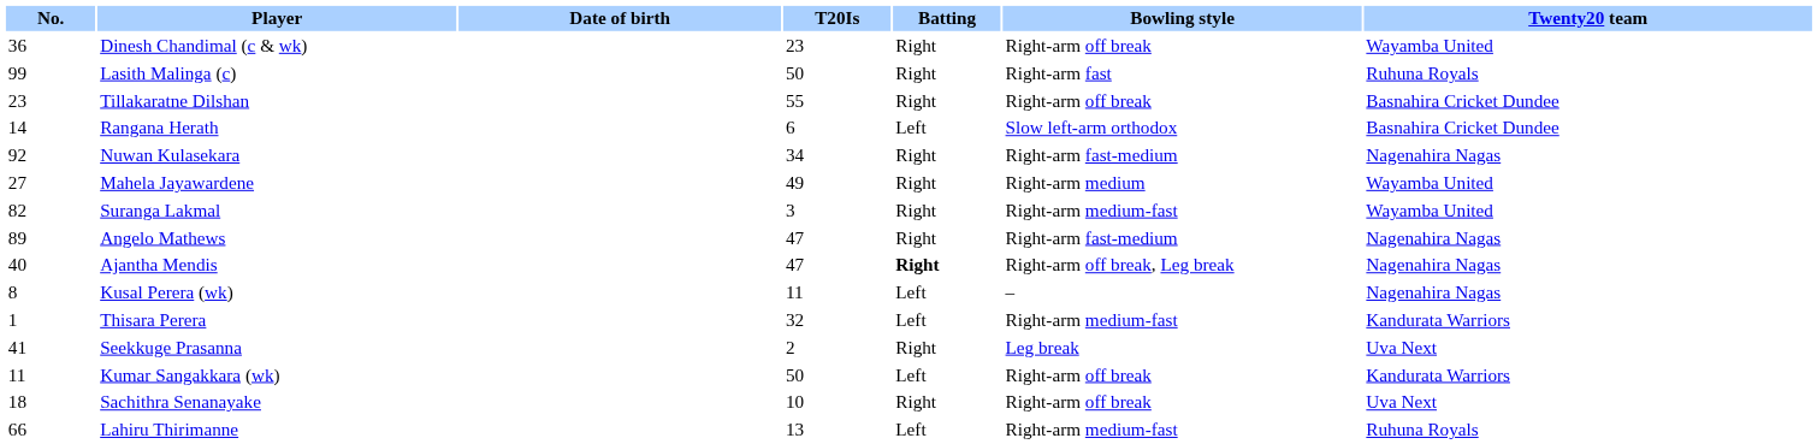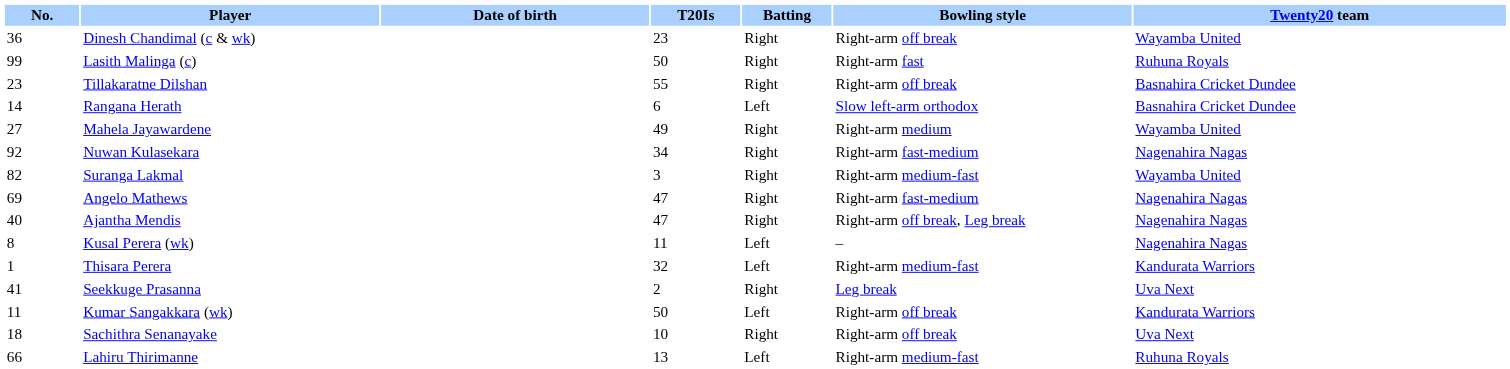 <table border="0" cellspacing="2" cellpadding="2" style="width:100%;">
 <tr style="background:#aad0ff;">
 <th scope="col" width="5%">No.</th>
 <th scope="col" width="20%">Player</th>
 <th scope="col" width="18%">Date of birth</th>
 <th scope="col" width="6%">T20Is</th>
 <th scope="col" width="6%">Batting</th>
 <th scope="col" width="20%">Bowling style</th>
 <th scope="col" width="25%"><a href='#'>Twenty20</a> team</th>
 </tr>
 <tr>
 <td>36</td>
 <td><a href='#'>Dinesh Chandimal</a> (<a href='#'>c</a> & <a href='#'>wk</a>)</td>
 <td></td>
 <td>23</td>
 <td>Right</td>
 <td>Right-arm <a href='#'>off break</a></td>
 <td> <a href='#'>Wayamba United</a></td>
 </tr>
 <tr>
 <td>99</td>
 <td><a href='#'>Lasith Malinga</a> (<a href='#'>c</a>)</td>
 <td></td>
 <td>50</td>
 <td>Right</td>
 <td>Right-arm <a href='#'>fast</a></td>
 <td> <a href='#'>Ruhuna Royals</a></td>
 </tr>
 <tr>
 <td>23</td>
 <td><a href='#'>Tillakaratne Dilshan</a></td>
 <td></td>
 <td>55</td>
 <td>Right</td>
 <td>Right-arm <a href='#'>off break</a></td>
 <td> <a href='#'>Basnahira Cricket Dundee</a></td>
 </tr>
 <tr>
 <td>14</td>
 <td><a href='#'>Rangana Herath</a></td>
 <td></td>
 <td>6</td>
 <td>Left</td>
 <td><a href='#'>Slow left-arm orthodox</a></td>
 <td> <a href='#'>Basnahira Cricket Dundee</a></td>
 </tr>
 <tr>
+<td>27</td>
+<td><a href='#'>Mahela Jayawardene</a></td>
+<td></td>
+<td>49</td>
+<td>Right</td>
+<td>Right-arm <a href='#'>medium</a></td>
+<td> <a href='#'>Wayamba United</a></td>
+</tr>
+<tr>
 <td>92</td>
 <td><a href='#'>Nuwan Kulasekara</a></td>
 <td></td>
 <td>34</td>
 <td>Right</td>
 <td>Right-arm <a href='#'>fast-medium</a></td>
 <td> <a href='#'>Nagenahira Nagas</a></td>
-</tr>
-<tr>
-<td>27</td>
-<td><a href='#'>Mahela Jayawardene</a></td>
-<td></td>
-<td>49</td>
-<td>Right</td>
-<td>Right-arm <a href='#'>medium</a></td>
-<td> <a href='#'>Wayamba United</a></td>
 </tr>
 <tr>
 <td>82</td>
 <td><a href='#'>Suranga Lakmal</a></td>
 <td></td>
 <td>3</td>
 <td>Right</td>
 <td>Right-arm <a href='#'>medium-fast</a></td>
 <td> <a href='#'>Wayamba United</a></td>
 </tr>
 <tr>
-<td>89</td>
+<td>69</td>
 <td><a href='#'>Angelo Mathews</a></td>
 <td></td>
 <td>47</td>
 <td>Right</td>
 <td>Right-arm <a href='#'>fast-medium</a></td>
 <td> <a href='#'>Nagenahira Nagas</a></td>
 </tr>
 <tr>
 <td>40</td>
 <td><a href='#'>Ajantha Mendis</a></td>
 <td></td>
 <td>47</td>
-<td><strong>Right</strong></td>
+<td>Right</td>
 <td>Right-arm <a href='#'>off break</a>, <a href='#'>Leg break</a></td>
 <td> <a href='#'>Nagenahira Nagas</a></td>
 </tr>
 <tr>
 <td>8</td>
 <td><a href='#'>Kusal Perera</a> (<a href='#'>wk</a>)</td>
 <td></td>
 <td>11</td>
 <td>Left</td>
 <td>–</td>
 <td> <a href='#'>Nagenahira Nagas</a></td>
 </tr>
 <tr>
 <td>1</td>
 <td><a href='#'>Thisara Perera</a></td>
 <td></td>
 <td>32</td>
 <td>Left</td>
 <td>Right-arm <a href='#'>medium-fast</a></td>
 <td> <a href='#'>Kandurata Warriors</a></td>
 </tr>
 <tr>
 <td>41</td>
 <td><a href='#'>Seekkuge Prasanna</a></td>
 <td></td>
 <td>2</td>
 <td>Right</td>
 <td><a href='#'>Leg break</a></td>
 <td> <a href='#'>Uva Next</a></td>
 </tr>
 <tr>
 <td>11</td>
 <td><a href='#'>Kumar Sangakkara</a> (<a href='#'>wk</a>)</td>
 <td></td>
 <td>50</td>
 <td>Left</td>
 <td>Right-arm <a href='#'>off break</a></td>
 <td> <a href='#'>Kandurata Warriors</a></td>
 </tr>
 <tr>
 <td>18</td>
 <td><a href='#'>Sachithra Senanayake</a></td>
 <td></td>
 <td>10</td>
 <td>Right</td>
 <td>Right-arm <a href='#'>off break</a></td>
 <td> <a href='#'>Uva Next</a></td>
 </tr>
 <tr>
 <td>66</td>
 <td><a href='#'>Lahiru Thirimanne</a></td>
 <td></td>
 <td>13</td>
 <td>Left</td>
 <td>Right-arm <a href='#'>medium-fast</a></td>
 <td> <a href='#'>Ruhuna Royals</a></td>
 </tr>
 </table>
